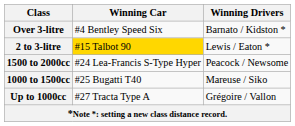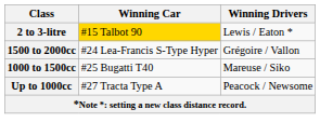 <table class="wikitable" style="font-size: 95%">
 <tr>
 <th>Class</th>
 <th>Winning Car</th>
 <th>Winning Drivers</th>
-</tr>
-<tr>
-<th>Over 3-litre</th>
-<td>#4 Bentley Speed Six</td>
-<td>Barnato / Kidston *</td>
 </tr>
 <tr>
 <th>2 to 3-litre</th>
 <td style="background: gold;">#15 Talbot 90</td>
 <td>Lewis / Eaton *</td>
 </tr>
 <tr>
 <th>1500 to 2000cc</th>
 <td>#24 Lea-Francis S-Type Hyper</td>
-<td>Peacock / Newsome</td>
+<td>Grégoire / Vallon</td>
 </tr>
 <tr>
 <th>1000 to 1500cc</th>
 <td>#25 Bugatti T40</td>
 <td>Mareuse / Siko</td>
 </tr>
 <tr>
 <th>Up to 1000cc</th>
 <td>#27 Tracta Type A</td>
-<td>Grégoire / Vallon</td>
+<td>Peacock / Newsome</td>
 </tr>
 <tr>
 <th colspan="3">*<small><strong>Note *</strong>: setting a new class distance record.</small></th>
 </tr>
 </table>
